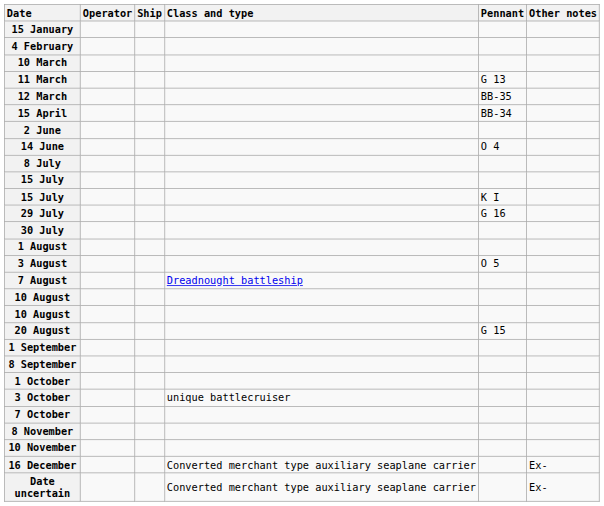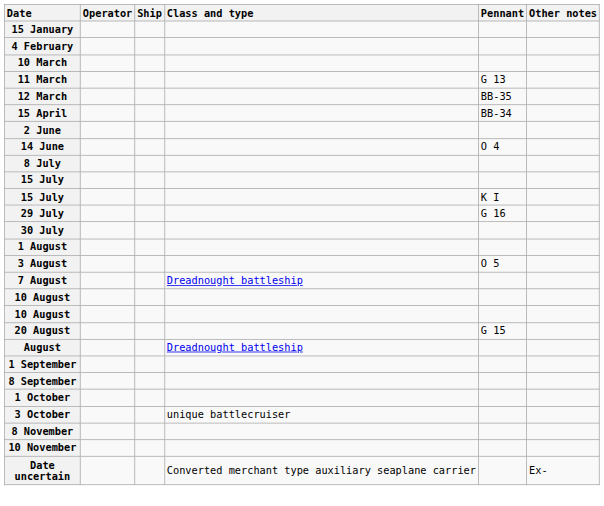 <table class="wikitable">
 <tr>
 <th width="90" style="text-align: left;">Date</th>
 <th style="text-align: left;">Operator</th>
 <th style="text-align: left;">Ship</th>
 <th style="text-align: left;">Class and type</th>
 <th style="text-align: left;">Pennant</th>
 <th style="text-align: left;">Other notes</th>
 </tr>
 <tr>
 <th>15 January</th>
 <td></td>
 <td><strong></strong></td>
 <td></td>
 <td></td>
 <td></td>
 </tr>
 <tr>
 <th>4 February</th>
 <td></td>
 <td><strong></strong></td>
 <td></td>
 <td></td>
 <td></td>
 </tr>
 <tr>
 <th>10 March</th>
 <td></td>
 <td><strong></strong></td>
 <td></td>
 <td></td>
 <td></td>
 </tr>
 <tr>
 <th>11 March</th>
 <td></td>
 <td><strong></strong></td>
 <td></td>
 <td>G 13</td>
 <td></td>
 </tr>
 <tr>
 <th>12 March</th>
 <td></td>
 <td><strong></strong></td>
 <td></td>
 <td>BB-35</td>
 <td></td>
 </tr>
 <tr>
 <th>15 April</th>
 <td></td>
 <td><strong></strong></td>
 <td></td>
 <td>BB-34</td>
 <td></td>
 </tr>
 <tr>
 <th>2 June</th>
 <td></td>
 <td><strong></strong></td>
 <td></td>
 <td></td>
 <td></td>
 </tr>
 <tr>
 <th>14 June</th>
 <td></td>
 <td><strong></strong></td>
 <td></td>
 <td>O 4</td>
 <td></td>
 </tr>
 <tr>
 <th>8 July</th>
 <td></td>
 <td><strong></strong></td>
 <td></td>
 <td></td>
 <td></td>
 </tr>
 <tr>
 <th>15 July</th>
 <td></td>
 <td><strong></strong></td>
 <td></td>
 <td></td>
 <td></td>
 </tr>
 <tr>
 <th>15 July</th>
 <td></td>
 <td><strong></strong></td>
 <td></td>
 <td>K I</td>
 <td></td>
 </tr>
 <tr>
 <th>29 July</th>
 <td></td>
 <td><strong></strong></td>
 <td></td>
 <td>G 16</td>
 <td></td>
 </tr>
 <tr>
 <th>30 July</th>
 <td></td>
 <td><strong></strong></td>
 <td></td>
 <td></td>
 <td></td>
 </tr>
 <tr>
 <th>1 August</th>
 <td></td>
 <td><strong></strong></td>
 <td></td>
 <td></td>
 <td></td>
 </tr>
 <tr>
 <th>3 August</th>
 <td></td>
 <td><strong></strong></td>
 <td></td>
 <td>O 5</td>
 <td></td>
 </tr>
 <tr>
 <th>7 August</th>
 <td></td>
 <td><strong></strong></td>
 <td><a href='#'>Dreadnought battleship</a></td>
 <td></td>
 <td></td>
 </tr>
 <tr>
 <th>10 August</th>
 <td></td>
 <td><strong></strong></td>
 <td></td>
 <td></td>
 <td></td>
 </tr>
 <tr>
 <th>10 August</th>
 <td></td>
 <td><strong></strong></td>
 <td></td>
 <td></td>
 <td></td>
 </tr>
 <tr>
 <th>20 August</th>
 <td></td>
 <td><strong></strong></td>
 <td></td>
 <td>G 15</td>
 <td></td>
 </tr>
 <tr>
+<th>August</th>
+<td></td>
+<td><strong></strong></td>
+<td><a href='#'>Dreadnought battleship</a></td>
+<td></td>
+<td></td>
+</tr>
+<tr>
 <th>1 September</th>
 <td></td>
 <td><strong></strong></td>
 <td></td>
 <td></td>
 <td></td>
 </tr>
 <tr>
 <th>8 September</th>
 <td></td>
 <td><strong></strong></td>
 <td></td>
 <td></td>
 <td></td>
 </tr>
 <tr>
 <th>1 October</th>
 <td></td>
 <td><strong></strong></td>
 <td></td>
 <td></td>
 <td></td>
 </tr>
 <tr>
 <th>3 October</th>
 <td></td>
 <td><strong></strong></td>
 <td>unique battlecruiser</td>
 <td></td>
 <td></td>
 </tr>
 <tr>
-<th>7 October</th>
-<td></td>
-<td><strong></strong></td>
-<td></td>
-<td></td>
-<td></td>
-</tr>
-<tr>
 <th>8 November</th>
 <td></td>
 <td><strong></strong></td>
 <td></td>
 <td></td>
 <td></td>
 </tr>
 <tr>
 <th>10 November</th>
 <td></td>
 <td><strong></strong></td>
 <td></td>
 <td></td>
 <td></td>
 </tr>
 <tr>
-<th>16 December</th>
-<td></td>
-<td><strong></strong></td>
-<td>Converted merchant type auxiliary seaplane carrier</td>
-<td></td>
-<td>Ex-</td>
-</tr>
-<tr>
 <th>Date uncertain</th>
 <td></td>
 <td><strong></strong></td>
 <td>Converted merchant type auxiliary seaplane carrier</td>
 <td></td>
 <td>Ex-</td>
 </tr>
 </table>
